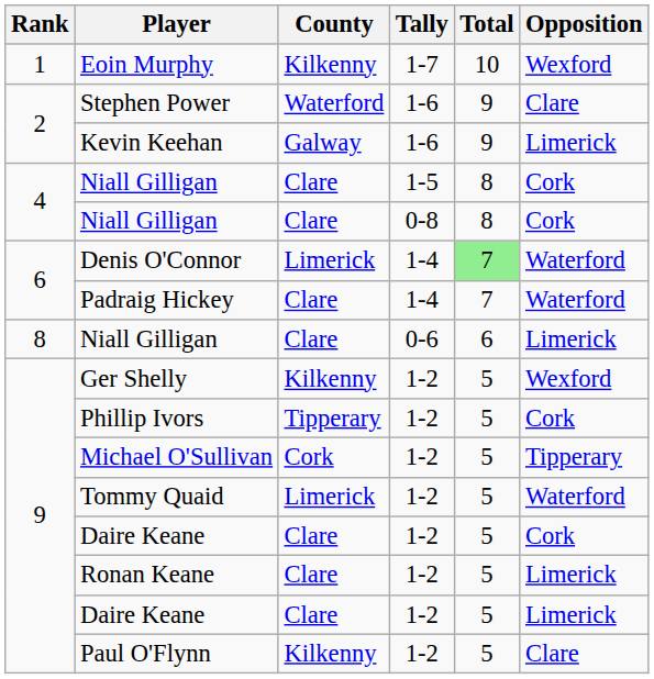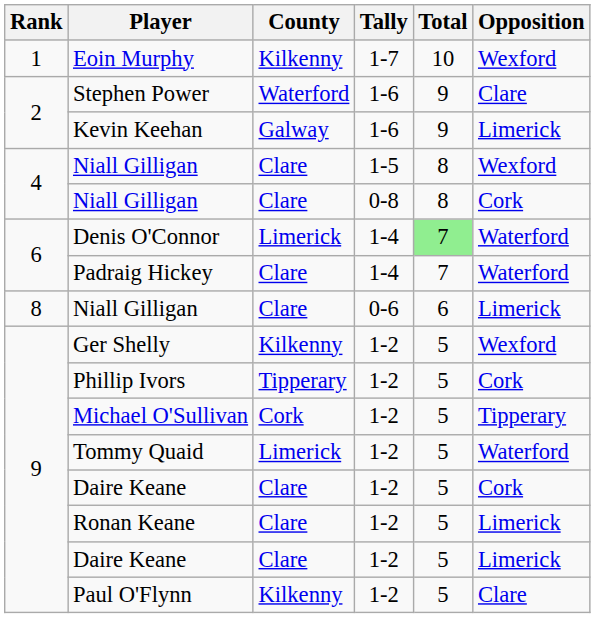 <table class="wikitable">
 <tr>
 <th>Rank</th>
 <th>Player</th>
 <th>County</th>
 <th>Tally</th>
 <th>Total</th>
 <th>Opposition</th>
 </tr>
 <tr>
 <td rowspan=1 align=center>1</td>
 <td><a href='#'>Eoin Murphy</a></td>
 <td><a href='#'>Kilkenny</a></td>
 <td align=center>1-7</td>
 <td align=center>10</td>
 <td><a href='#'>Wexford</a></td>
 </tr>
 <tr>
 <td rowspan=2 align=center>2</td>
 <td>Stephen Power</td>
 <td><a href='#'>Waterford</a></td>
 <td align=center>1-6</td>
 <td align=center>9</td>
 <td><a href='#'>Clare</a></td>
 </tr>
 <tr>
 <td>Kevin Keehan</td>
 <td><a href='#'>Galway</a></td>
 <td align=center>1-6</td>
 <td align=center>9</td>
 <td><a href='#'>Limerick</a></td>
 </tr>
 <tr>
 <td rowspan=2 align=center>4</td>
 <td><a href='#'>Niall Gilligan</a></td>
 <td><a href='#'>Clare</a></td>
 <td align=center>1-5</td>
 <td align=center>8</td>
-<td><a href='#'>Cork</a></td>
+<td><a href='#'>Wexford</a></td>
 </tr>
 <tr>
 <td><a href='#'>Niall Gilligan</a></td>
 <td><a href='#'>Clare</a></td>
 <td align=center>0-8</td>
 <td align=center>8</td>
 <td><a href='#'>Cork</a></td>
 </tr>
 <tr>
 <td rowspan=2 align=center>6</td>
 <td>Denis O'Connor</td>
 <td><a href='#'>Limerick</a></td>
 <td align=center>1-4</td>
 <td align=center style="background: lightgreen;">7</td>
 <td><a href='#'>Waterford</a></td>
 </tr>
 <tr>
 <td>Padraig Hickey</td>
 <td><a href='#'>Clare</a></td>
 <td align=center>1-4</td>
 <td align=center>7</td>
 <td><a href='#'>Waterford</a></td>
 </tr>
 <tr>
 <td rowspan=1 align=center>8</td>
 <td>Niall Gilligan</td>
 <td><a href='#'>Clare</a></td>
 <td align=center>0-6</td>
 <td align=center>6</td>
 <td><a href='#'>Limerick</a></td>
 </tr>
 <tr>
 <td rowspan=8 align=center>9</td>
 <td>Ger Shelly</td>
 <td><a href='#'>Kilkenny</a></td>
 <td align=center>1-2</td>
 <td align=center>5</td>
 <td><a href='#'>Wexford</a></td>
 </tr>
 <tr>
 <td>Phillip Ivors</td>
 <td><a href='#'>Tipperary</a></td>
 <td align=center>1-2</td>
 <td align=center>5</td>
 <td><a href='#'>Cork</a></td>
 </tr>
 <tr>
 <td><a href='#'>Michael O'Sullivan</a></td>
 <td><a href='#'>Cork</a></td>
 <td align=center>1-2</td>
 <td align=center>5</td>
 <td><a href='#'>Tipperary</a></td>
 </tr>
 <tr>
 <td>Tommy Quaid</td>
 <td><a href='#'>Limerick</a></td>
 <td align=center>1-2</td>
 <td align=center>5</td>
 <td><a href='#'>Waterford</a></td>
 </tr>
 <tr>
 <td>Daire Keane</td>
 <td><a href='#'>Clare</a></td>
 <td align=center>1-2</td>
 <td align=center>5</td>
 <td><a href='#'>Cork</a></td>
 </tr>
 <tr>
 <td>Ronan Keane</td>
 <td><a href='#'>Clare</a></td>
 <td align=center>1-2</td>
 <td align=center>5</td>
 <td><a href='#'>Limerick</a></td>
 </tr>
 <tr>
 <td>Daire Keane</td>
 <td><a href='#'>Clare</a></td>
 <td align=center>1-2</td>
 <td align=center>5</td>
 <td><a href='#'>Limerick</a></td>
 </tr>
 <tr>
 <td>Paul O'Flynn</td>
 <td><a href='#'>Kilkenny</a></td>
 <td align=center>1-2</td>
 <td align=center>5</td>
 <td><a href='#'>Clare</a></td>
 </tr>
 </table>
